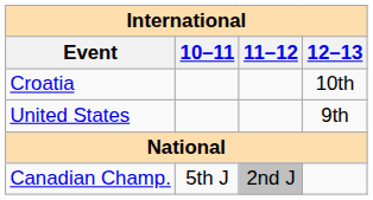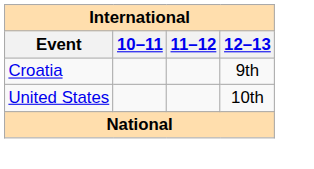 <table class="wikitable" style="text-align:center">
 <tr>
 <th colspan="4" style="background-color: #ffdead; " align="center">International</th>
 </tr>
 <tr>
 <th>Event</th>
 <th><a href='#'>10–11</a></th>
 <th><a href='#'>11–12</a></th>
 <th><a href='#'>12–13</a></th>
 </tr>
 <tr>
 <td align=left> <a href='#'>Croatia</a></td>
 <td></td>
 <td></td>
-<td>10th</td>
+<td>9th</td>
 </tr>
 <tr>
 <td align=left> <a href='#'>United States</a></td>
 <td></td>
 <td></td>
-<td>9th</td>
+<td>10th</td>
 </tr>
 <tr>
 <th colspan="4" style="background-color: #ffdead; " align="center">National</th>
 </tr>
-<tr>
-<td align=left><a href='#'>Canadian Champ.</a></td>
-<td>5th J</td>
-<td bgcolor=silver>2nd J</td>
-<td></td>
-</tr>
 </table>
